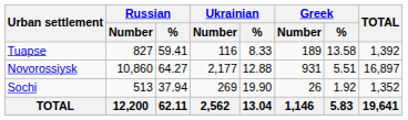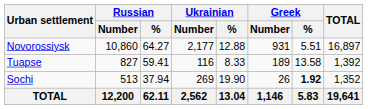 <table class="wikitable sortable">
 <tr>
 <th rowspan="2">Urban settlement</th>
 <th colspan="2"><a href='#'>Russian</a></th>
 <th colspan="2"><a href='#'>Ukrainian</a></th>
 <th colspan="2"><a href='#'>Greek</a></th>
 <th rowspan="2">TOTAL</th>
 </tr>
 <tr>
 <th>Number</th>
 <th>%</th>
 <th>Number</th>
 <th>%</th>
 <th>Number</th>
 <th>%</th>
 </tr>
 <tr>
+<td><a href='#'>Novorossiysk</a></td>
+<td align="right">10,860</td>
+<td align="right">64.27</td>
+<td align="right">2,177</td>
+<td align="right">12.88</td>
+<td align="right">931</td>
+<td align="right">5.51</td>
+<td align="right">16,897</td>
+</tr>
+<tr>
 <td><a href='#'>Tuapse</a></td>
 <td align="right">827</td>
 <td align="right">59.41</td>
 <td align="right">116</td>
 <td align="right">8.33</td>
 <td align="right">189</td>
 <td align="right">13.58</td>
 <td align="right">1,392</td>
 </tr>
 <tr>
-<td><a href='#'>Novorossiysk</a></td>
-<td align="right">10,860</td>
-<td align="right">64.27</td>
-<td align="right">2,177</td>
-<td align="right">12.88</td>
-<td align="right">931</td>
-<td align="right">5.51</td>
-<td align="right">16,897</td>
-</tr>
-<tr>
 <td><a href='#'>Sochi</a></td>
 <td align="right">513</td>
 <td align="right">37.94</td>
 <td align="right">269</td>
 <td align="right">19.90</td>
 <td align="right">26</td>
-<td align="right">1.92</td>
+<td align="right"><strong>1.92</strong></td>
 <td align="right">1,352</td>
 </tr>
 <tr>
 <th>TOTAL</th>
 <th>12,200</th>
 <th>62.11</th>
 <th>2,562</th>
 <th>13.04</th>
 <th>1,146</th>
 <th>5.83</th>
 <th>19,641</th>
 </tr>
 </table>
